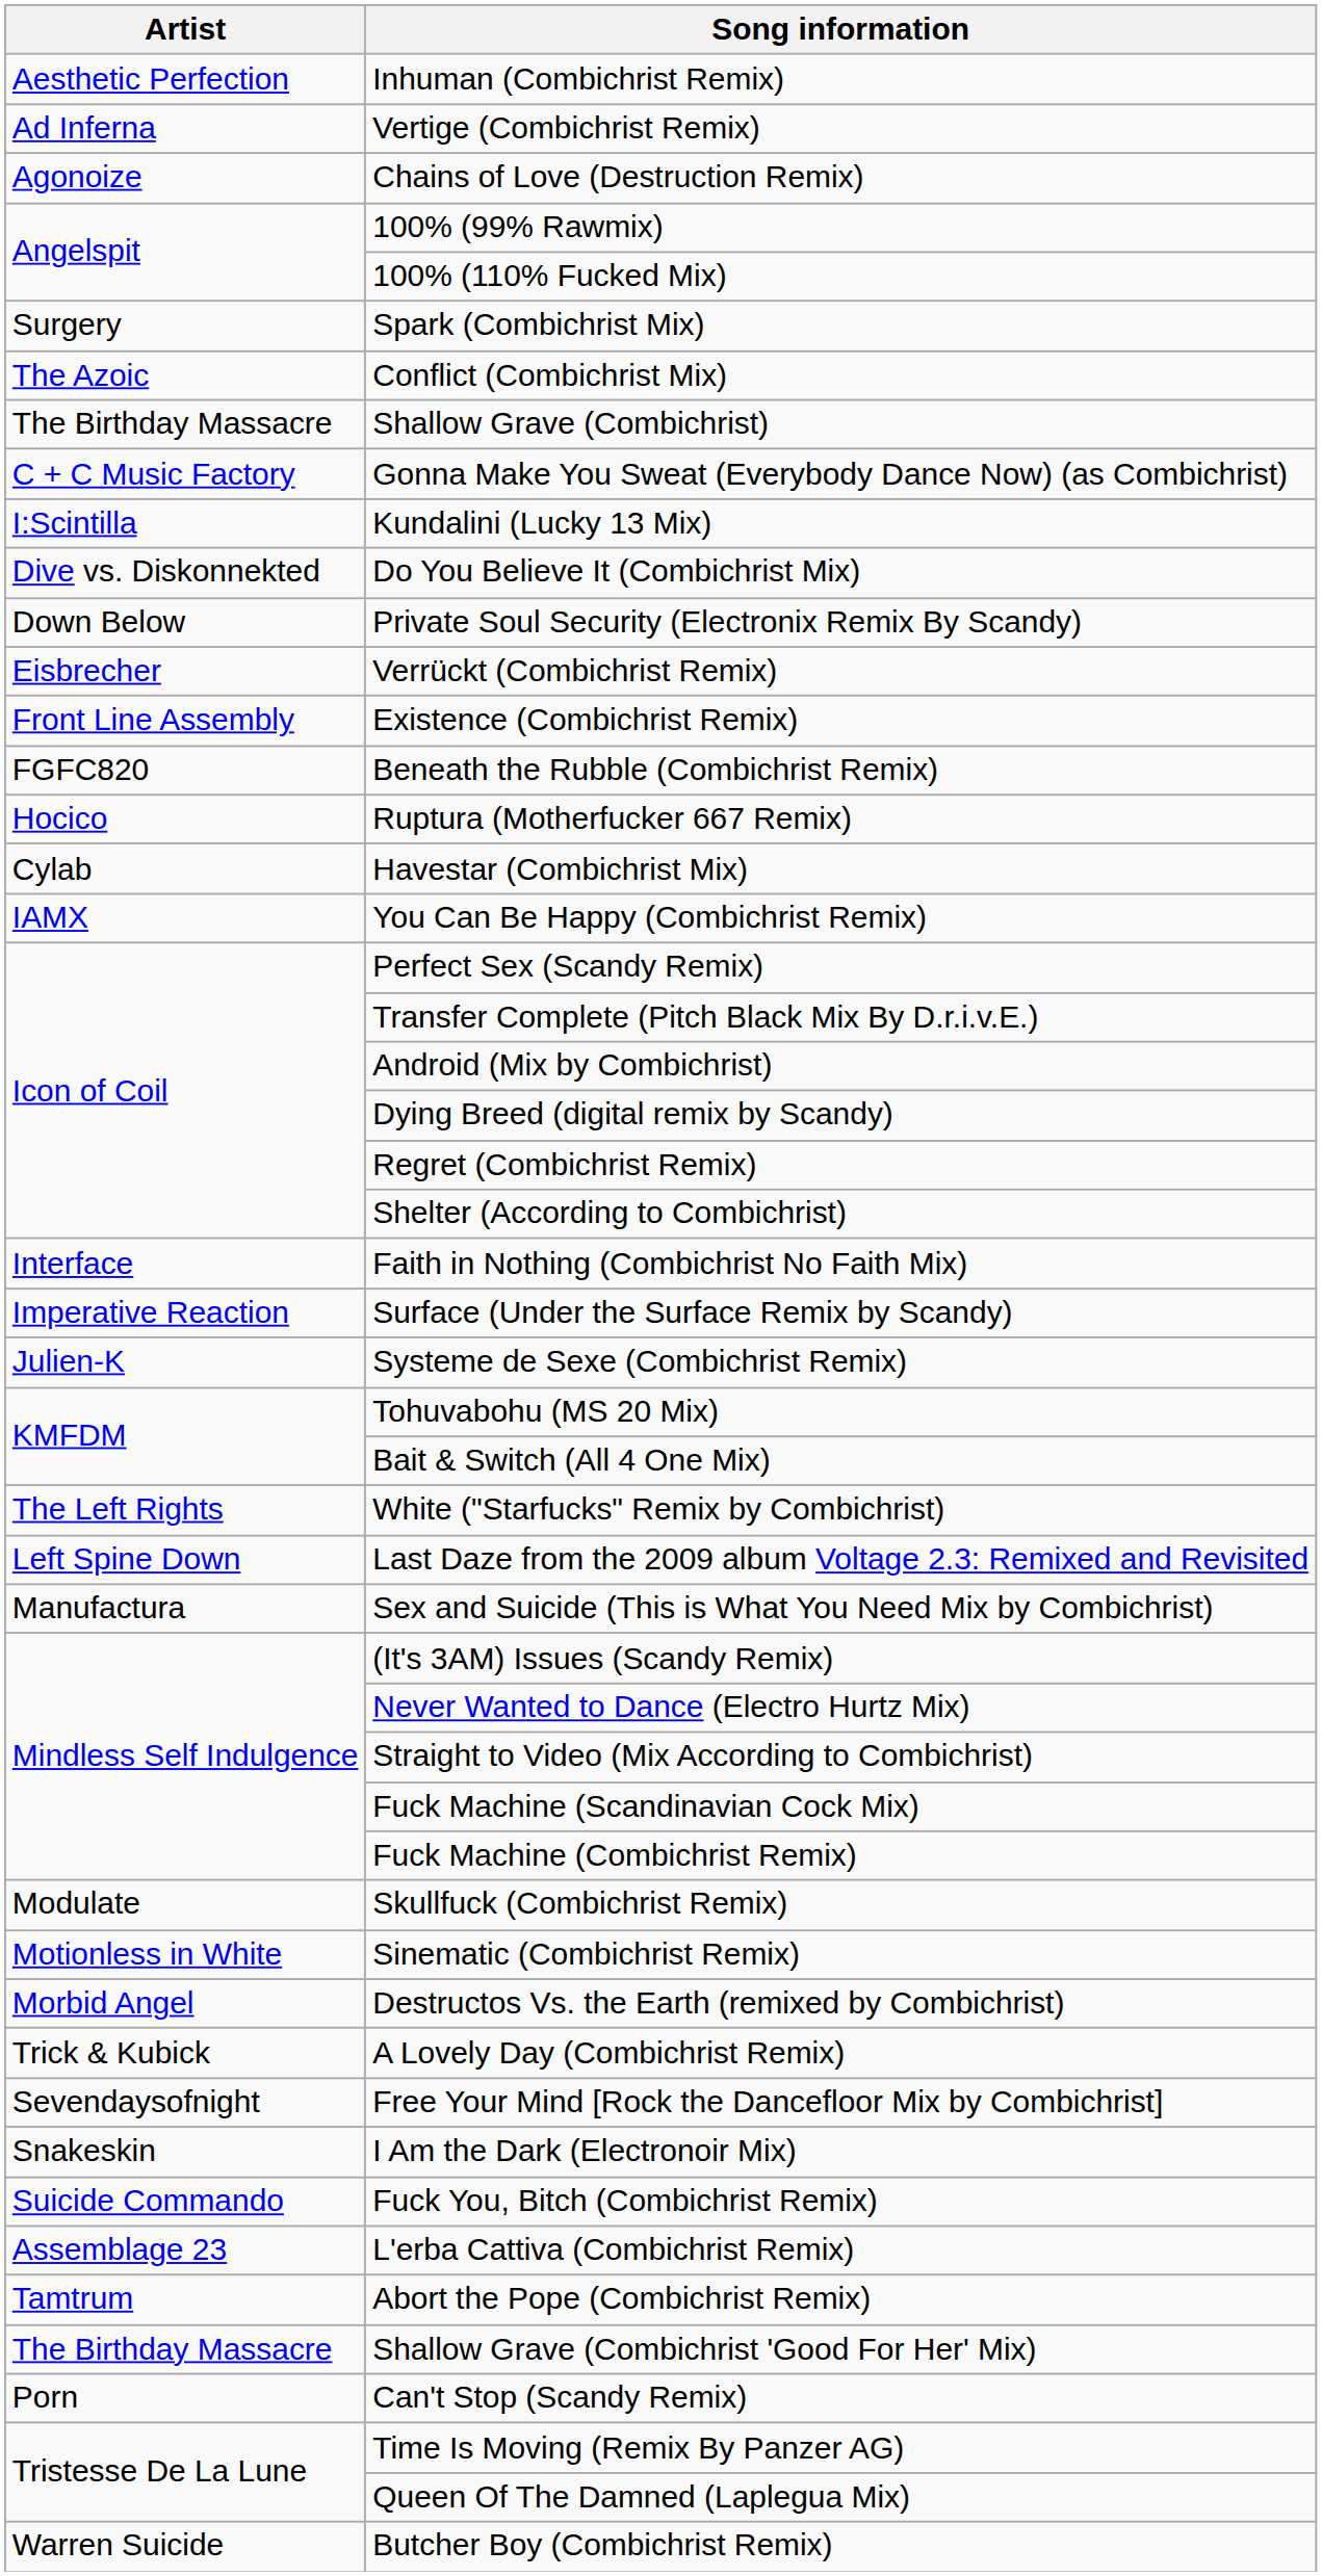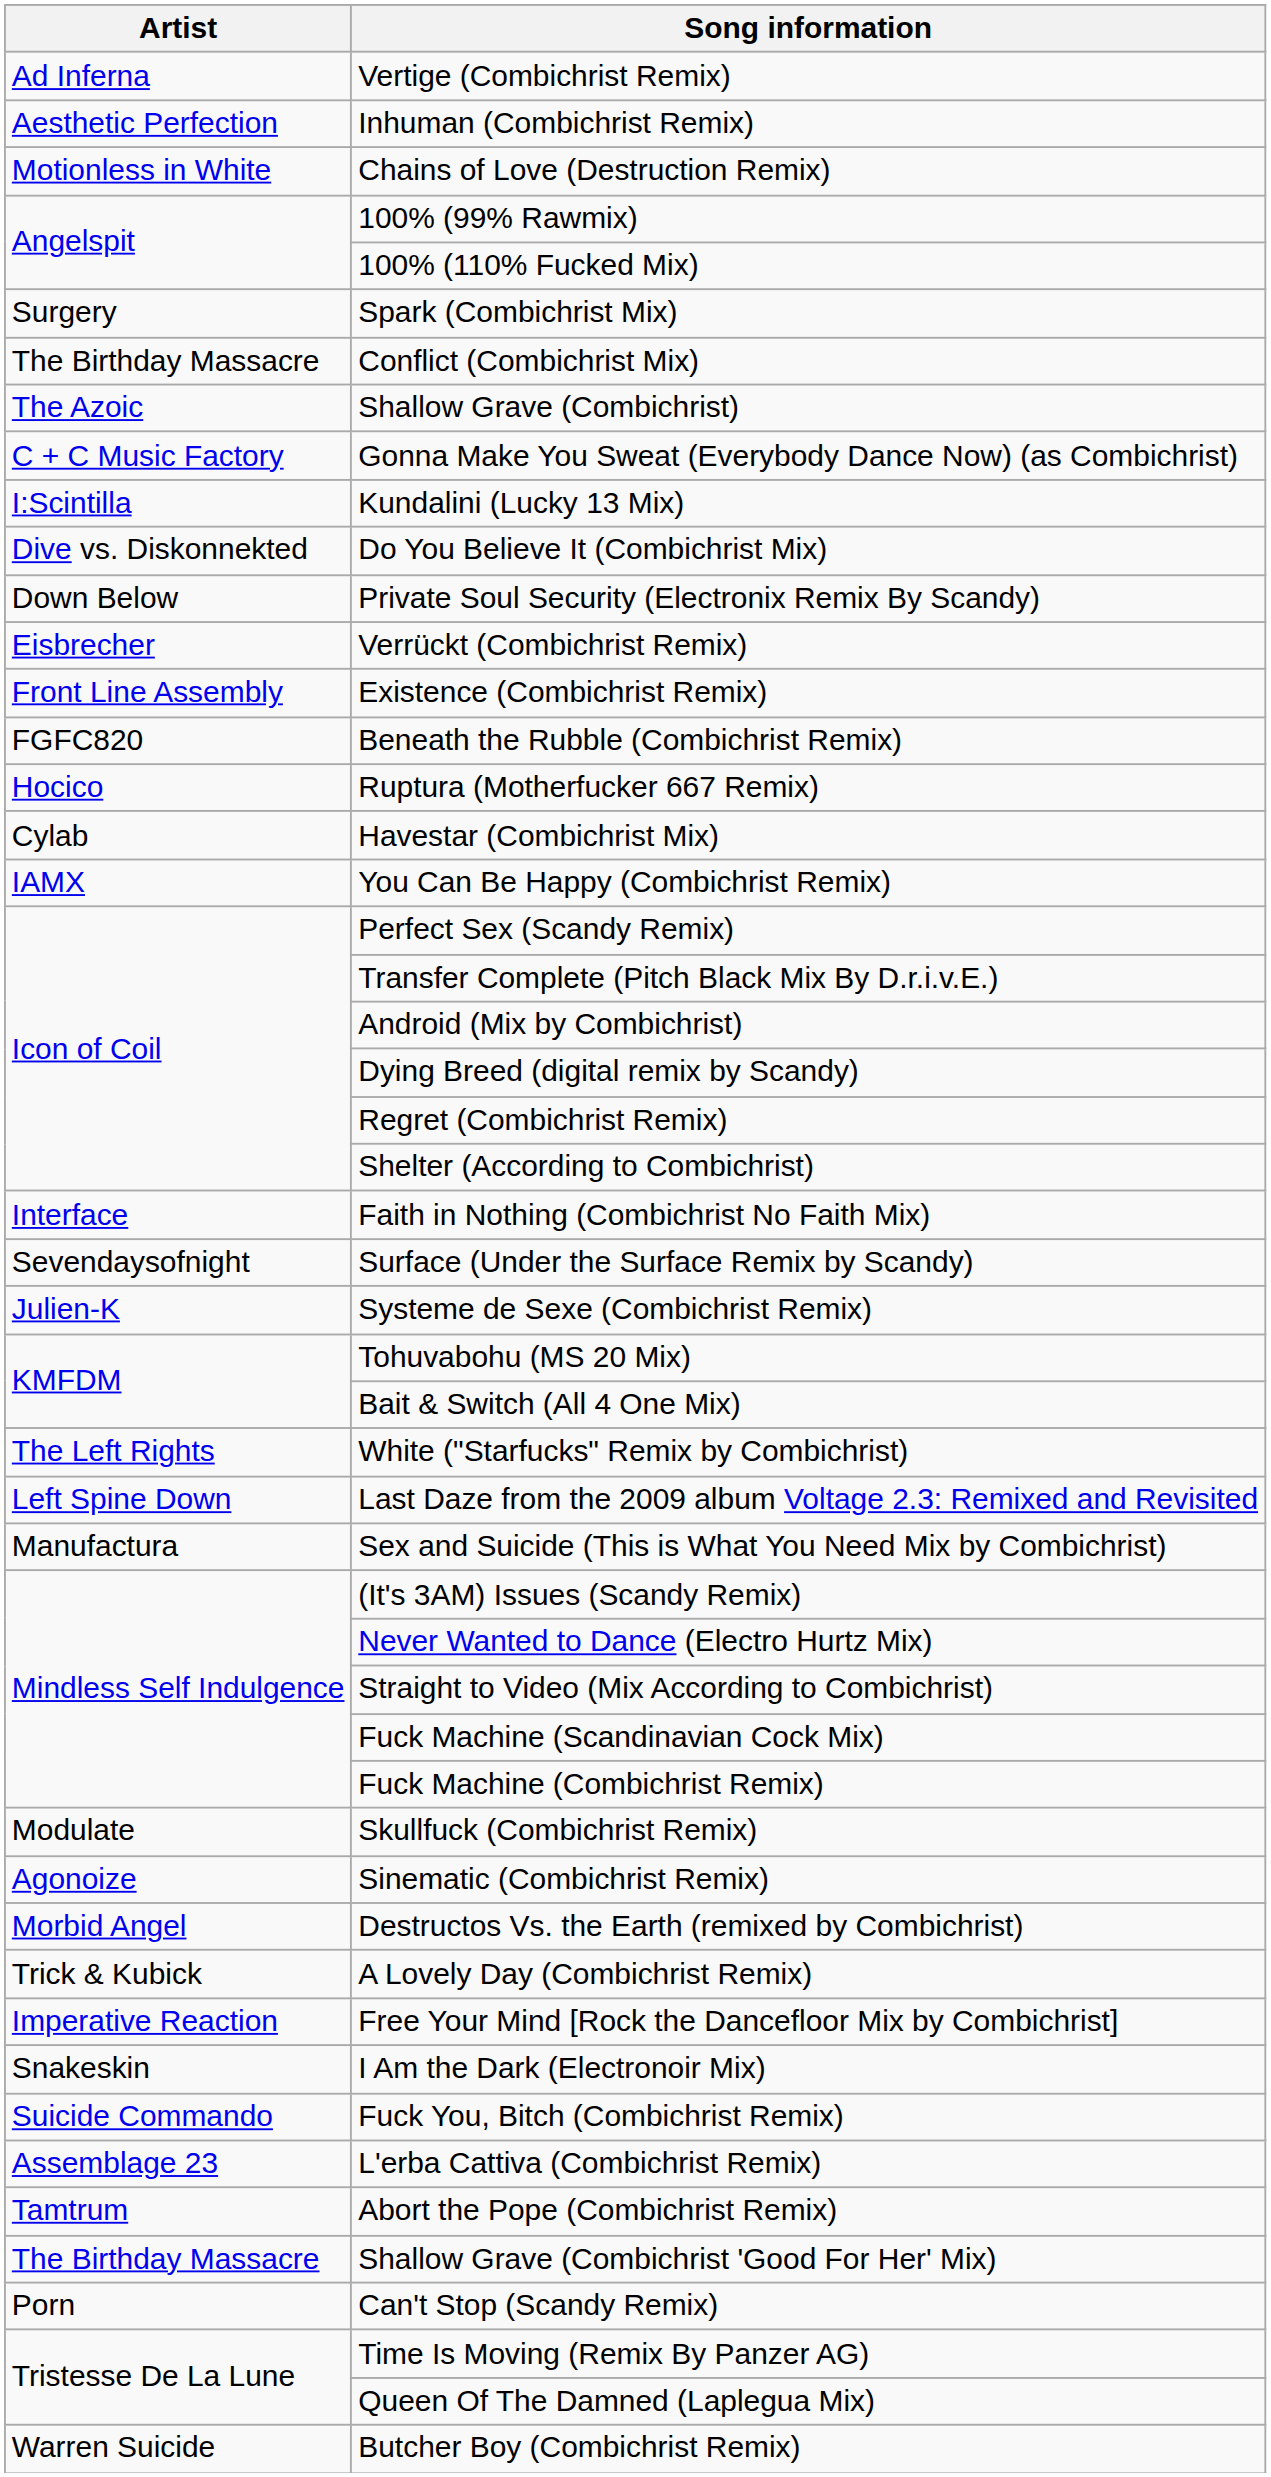 <table class="wikitable">
 <tr>
 <th>Artist</th>
 <th>Song information</th>
 </tr>
 <tr>
+<td><a href='#'>Ad Inferna</a></td>
+<td>Vertige (Combichrist Remix)</td>
+</tr>
+<tr>
 <td><a href='#'>Aesthetic Perfection</a></td>
 <td>Inhuman (Combichrist Remix)</td>
 </tr>
 <tr>
-<td><a href='#'>Ad Inferna</a></td>
-<td>Vertige (Combichrist Remix)</td>
-</tr>
-<tr>
-<td><a href='#'>Agonoize</a></td>
+<td><a href='#'>Motionless in White</a></td>
 <td>Chains of Love (Destruction Remix)</td>
 </tr>
 <tr>
 <td rowspan="2"><a href='#'>Angelspit</a></td>
 <td>100% (99% Rawmix)</td>
 </tr>
 <tr>
 <td>100% (110% Fucked Mix)</td>
 </tr>
 <tr>
 <td>Surgery</td>
 <td>Spark (Combichrist Mix)</td>
 </tr>
 <tr>
-<td><a href='#'>The Azoic</a></td>
+<td>The Birthday Massacre</td>
 <td>Conflict (Combichrist Mix)</td>
 </tr>
 <tr>
-<td>The Birthday Massacre</td>
+<td><a href='#'>The Azoic</a></td>
 <td>Shallow Grave (Combichrist)</td>
 </tr>
 <tr>
 <td><a href='#'>C + C Music Factory</a></td>
 <td>Gonna Make You Sweat (Everybody Dance Now) (as Combichrist)</td>
 </tr>
 <tr>
 <td><a href='#'>I:Scintilla</a></td>
 <td>Kundalini (Lucky 13 Mix)</td>
 </tr>
 <tr>
 <td><a href='#'>Dive</a> vs. Diskonnekted</td>
 <td>Do You Believe It (Combichrist Mix)</td>
 </tr>
 <tr>
 <td>Down Below</td>
 <td>Private Soul Security (Electronix Remix By Scandy)</td>
 </tr>
 <tr>
 <td><a href='#'>Eisbrecher</a></td>
 <td>Verrückt (Combichrist Remix)</td>
 </tr>
 <tr>
 <td><a href='#'>Front Line Assembly</a></td>
 <td>Existence (Combichrist Remix)</td>
 </tr>
 <tr>
 <td>FGFC820</td>
 <td>Beneath the Rubble (Combichrist Remix)</td>
 </tr>
 <tr>
 <td><a href='#'>Hocico</a></td>
 <td>Ruptura (Motherfucker 667 Remix)</td>
 </tr>
 <tr>
 <td>Cylab</td>
 <td>Havestar (Combichrist Mix)</td>
 </tr>
 <tr>
 <td><a href='#'>IAMX</a></td>
 <td>You Can Be Happy (Combichrist Remix)</td>
 </tr>
 <tr>
 <td rowspan="6"><a href='#'>Icon of Coil</a></td>
 <td>Perfect Sex (Scandy Remix)</td>
 </tr>
 <tr>
 <td>Transfer Complete (Pitch Black Mix By D.r.i.v.E.)</td>
 </tr>
 <tr>
 <td>Android (Mix by Combichrist)</td>
 </tr>
 <tr>
 <td>Dying Breed (digital remix by Scandy)</td>
 </tr>
 <tr>
 <td>Regret (Combichrist Remix)</td>
 </tr>
 <tr>
 <td>Shelter (According to Combichrist)</td>
 </tr>
 <tr>
 <td><a href='#'>Interface</a></td>
 <td>Faith in Nothing (Combichrist No Faith Mix)</td>
 </tr>
 <tr>
-<td><a href='#'>Imperative Reaction</a></td>
+<td>Sevendaysofnight</td>
 <td>Surface (Under the Surface Remix by Scandy)</td>
 </tr>
 <tr>
 <td><a href='#'>Julien-K</a></td>
 <td>Systeme de Sexe (Combichrist Remix)</td>
 </tr>
 <tr>
 <td rowspan="2"><a href='#'>KMFDM</a></td>
 <td>Tohuvabohu (MS 20 Mix)</td>
 </tr>
 <tr>
 <td>Bait & Switch (All 4 One Mix)</td>
 </tr>
 <tr>
 <td><a href='#'>The Left Rights</a></td>
 <td>White ("Starfucks" Remix by Combichrist)</td>
 </tr>
 <tr>
 <td><a href='#'>Left Spine Down</a></td>
 <td>Last Daze from the 2009 album <a href='#'>Voltage 2.3: Remixed and Revisited</a></td>
 </tr>
 <tr>
 <td>Manufactura</td>
 <td>Sex and Suicide (This is What You Need Mix by Combichrist)</td>
 </tr>
 <tr>
 <td rowspan="5"><a href='#'>Mindless Self Indulgence</a></td>
 <td>(It's 3AM) Issues (Scandy Remix)</td>
 </tr>
 <tr>
 <td><a href='#'>Never Wanted to Dance</a> (Electro Hurtz Mix)</td>
 </tr>
 <tr>
 <td>Straight to Video (Mix According to Combichrist)</td>
 </tr>
 <tr>
 <td>Fuck Machine (Scandinavian Cock Mix)</td>
 </tr>
 <tr>
 <td>Fuck Machine (Combichrist Remix)</td>
 </tr>
 <tr>
 <td>Modulate</td>
 <td>Skullfuck (Combichrist Remix)</td>
 </tr>
 <tr>
-<td><a href='#'>Motionless in White</a></td>
+<td><a href='#'>Agonoize</a></td>
 <td>Sinematic (Combichrist Remix)</td>
 </tr>
 <tr>
 <td><a href='#'>Morbid Angel</a></td>
 <td>Destructos Vs. the Earth (remixed by Combichrist)</td>
 </tr>
 <tr>
 <td>Trick & Kubick</td>
 <td>A Lovely Day (Combichrist Remix)</td>
 </tr>
 <tr>
-<td>Sevendaysofnight</td>
+<td><a href='#'>Imperative Reaction</a></td>
 <td>Free Your Mind [Rock the Dancefloor Mix by Combichrist]</td>
 </tr>
 <tr>
 <td>Snakeskin</td>
 <td>I Am the Dark (Electronoir Mix)</td>
 </tr>
 <tr>
 <td><a href='#'>Suicide Commando</a></td>
 <td>Fuck You, Bitch (Combichrist Remix)</td>
 </tr>
 <tr>
 <td><a href='#'>Assemblage 23</a></td>
 <td>L'erba Cattiva (Combichrist Remix)</td>
 </tr>
 <tr>
 <td><a href='#'>Tamtrum</a></td>
 <td>Abort the Pope (Combichrist Remix)</td>
 </tr>
 <tr>
 <td><a href='#'>The Birthday Massacre</a></td>
 <td>Shallow Grave (Combichrist 'Good For Her' Mix)</td>
 </tr>
 <tr>
 <td>Porn</td>
 <td>Can't Stop (Scandy Remix)</td>
 </tr>
 <tr>
 <td rowspan="2">Tristesse De La Lune</td>
 <td>Time Is Moving (Remix By Panzer AG)</td>
 </tr>
 <tr>
 <td>Queen Of The Damned (Laplegua Mix)</td>
 </tr>
 <tr>
 <td>Warren Suicide</td>
 <td>Butcher Boy (Combichrist Remix)</td>
 </tr>
 </table>
